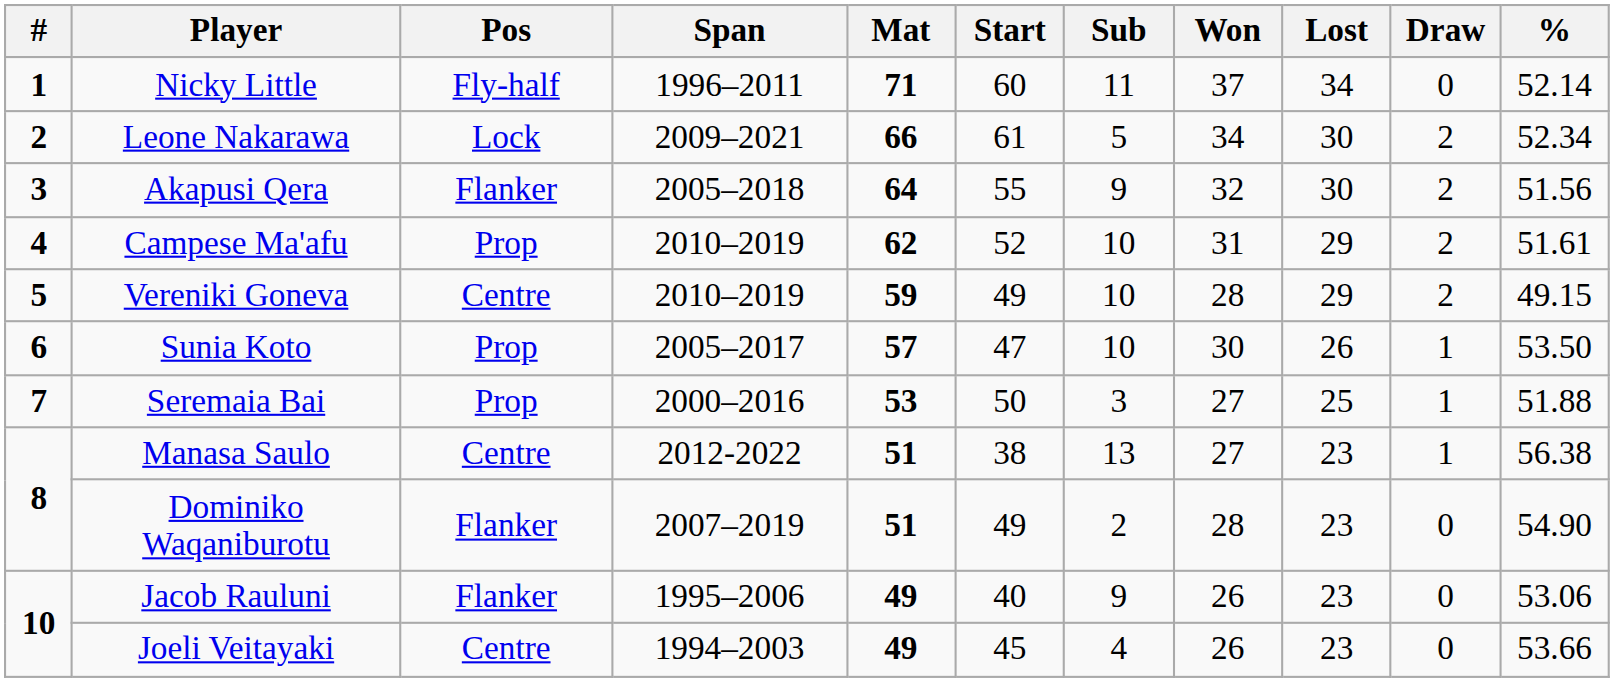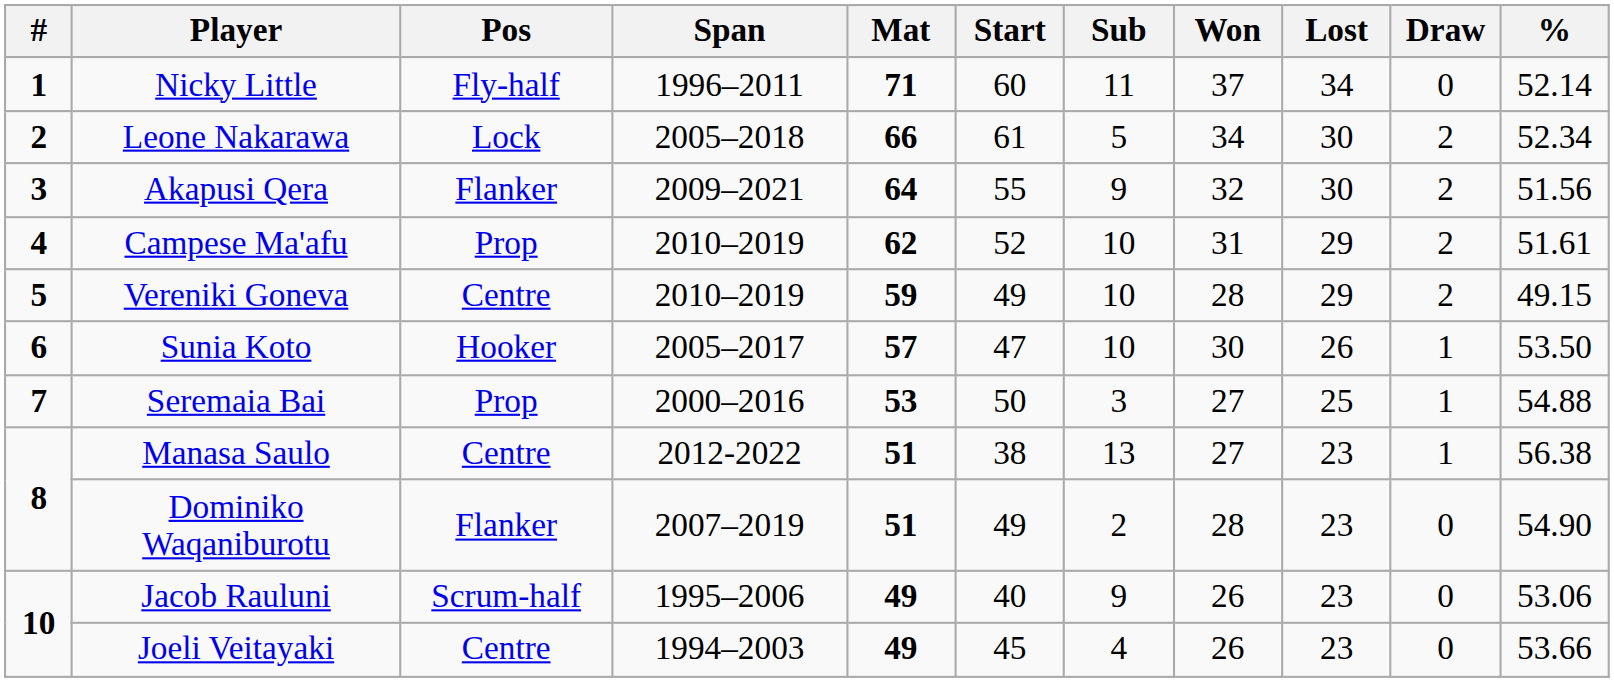 <table class="wikitable" style="font-size100%; text-align:center;">
 <tr>
 <th style="width:25px;">#</th>
 <th style="width:150px;">Player</th>
 <th style="width:95px;">Pos</th>
 <th style="width:105px;">Span</th>
 <th style="width:45px;">Mat</th>
 <th style="width:45px;">Start</th>
 <th style="width:45px;">Sub</th>
 <th style="width:45px;">Won</th>
 <th style="width:45px;">Lost</th>
 <th style="width:45px;">Draw</th>
 <th style="width:45px;">%</th>
 </tr>
 <tr>
 <td><strong>1</strong></td>
 <td><a href='#'>Nicky Little</a></td>
 <td><a href='#'>Fly-half</a></td>
 <td>1996–2011</td>
 <td><strong>71</strong></td>
 <td>60</td>
 <td>11</td>
 <td>37</td>
 <td>34</td>
 <td>0</td>
 <td>52.14</td>
 </tr>
 <tr>
 <td><strong>2</strong></td>
 <td><a href='#'>Leone Nakarawa</a></td>
 <td><a href='#'>Lock</a></td>
-<td>2009–2021</td>
+<td>2005–2018</td>
 <td><strong>66</strong></td>
 <td>61</td>
 <td>5</td>
 <td>34</td>
 <td>30</td>
 <td>2</td>
 <td>52.34</td>
 </tr>
 <tr>
 <td><strong>3</strong></td>
 <td><a href='#'>Akapusi Qera</a></td>
 <td><a href='#'>Flanker</a></td>
-<td>2005–2018</td>
+<td>2009–2021</td>
 <td><strong>64</strong></td>
 <td>55</td>
 <td>9</td>
 <td>32</td>
 <td>30</td>
 <td>2</td>
 <td>51.56</td>
 </tr>
 <tr>
 <td><strong>4</strong></td>
 <td><a href='#'>Campese Ma'afu</a></td>
 <td><a href='#'>Prop</a></td>
 <td>2010–2019</td>
 <td><strong>62</strong></td>
 <td>52</td>
 <td>10</td>
 <td>31</td>
 <td>29</td>
 <td>2</td>
 <td>51.61</td>
 </tr>
 <tr>
 <td><strong>5</strong></td>
 <td><a href='#'>Vereniki Goneva</a></td>
 <td><a href='#'>Centre</a></td>
 <td>2010–2019</td>
 <td><strong>59</strong></td>
 <td>49</td>
 <td>10</td>
 <td>28</td>
 <td>29</td>
 <td>2</td>
 <td>49.15</td>
 </tr>
 <tr>
 <td><strong>6</strong></td>
 <td><a href='#'>Sunia Koto</a></td>
-<td><a href='#'>Prop</a></td>
+<td><a href='#'>Hooker</a></td>
 <td>2005–2017</td>
 <td><strong>57</strong></td>
 <td>47</td>
 <td>10</td>
 <td>30</td>
 <td>26</td>
 <td>1</td>
 <td>53.50</td>
 </tr>
 <tr>
 <td><strong>7</strong></td>
 <td><a href='#'>Seremaia Bai</a></td>
 <td><a href='#'>Prop</a></td>
 <td>2000–2016</td>
 <td><strong>53</strong></td>
 <td>50</td>
 <td>3</td>
 <td>27</td>
 <td>25</td>
 <td>1</td>
-<td>51.88</td>
+<td>54.88</td>
 </tr>
 <tr>
 <td rowspan=2><strong>8</strong></td>
 <td><a href='#'>Manasa Saulo</a></td>
 <td><a href='#'>Centre</a></td>
 <td>2012-2022</td>
 <td><strong>51</strong></td>
 <td>38</td>
 <td>13</td>
 <td>27</td>
 <td>23</td>
 <td>1</td>
 <td>56.38</td>
 </tr>
 <tr>
 <td><a href='#'>Dominiko Waqaniburotu</a></td>
 <td><a href='#'>Flanker</a></td>
 <td>2007–2019</td>
 <td><strong>51</strong></td>
 <td>49</td>
 <td>2</td>
 <td>28</td>
 <td>23</td>
 <td>0</td>
 <td>54.90</td>
 </tr>
 <tr>
 <td rowspan=2><strong>10</strong></td>
 <td><a href='#'>Jacob Rauluni</a></td>
-<td><a href='#'>Flanker</a></td>
+<td><a href='#'>Scrum-half</a></td>
 <td>1995–2006</td>
 <td><strong>49</strong></td>
 <td>40</td>
 <td>9</td>
 <td>26</td>
 <td>23</td>
 <td>0</td>
 <td>53.06</td>
 </tr>
 <tr>
 <td><a href='#'>Joeli Veitayaki</a></td>
 <td><a href='#'>Centre</a></td>
 <td>1994–2003</td>
 <td><strong>49</strong></td>
 <td>45</td>
 <td>4</td>
 <td>26</td>
 <td>23</td>
 <td>0</td>
 <td>53.66</td>
 </tr>
 </table>
